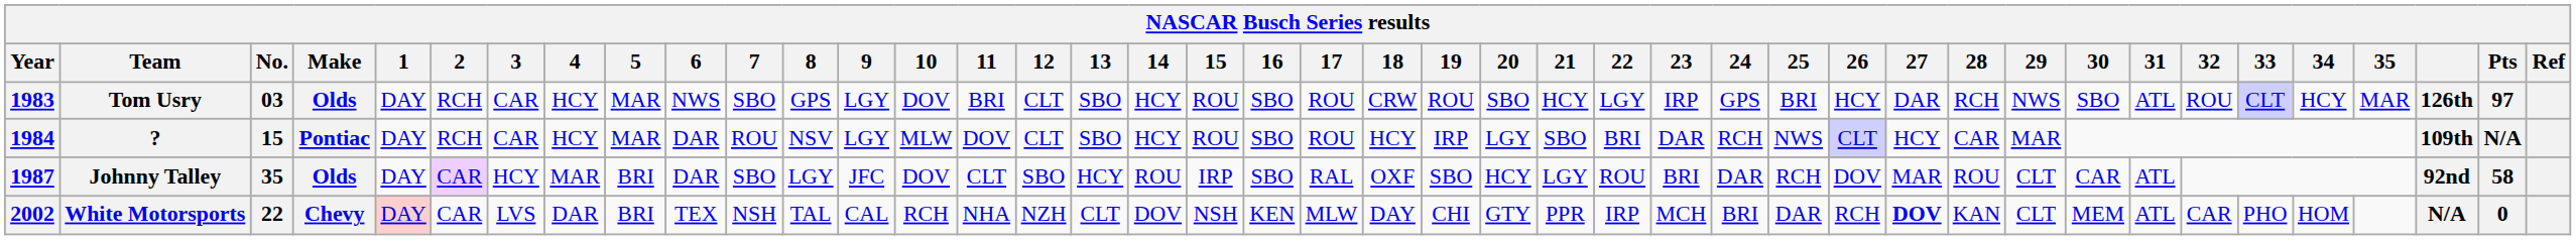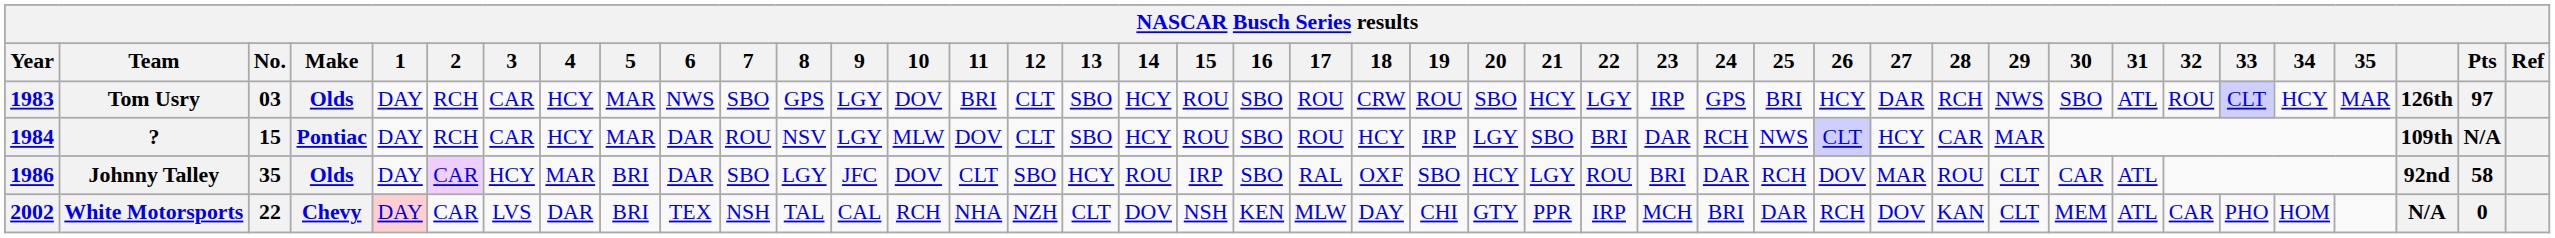 <table class="wikitable" style="text-align:center; font-size:75%">
 <tr>
 <th colspan=42><a href='#'>NASCAR</a> <a href='#'>Busch Series</a> results</th>
 </tr>
 <tr>
 <th>Year</th>
 <th>Team</th>
 <th>No.</th>
 <th>Make</th>
 <th>1</th>
 <th>2</th>
 <th>3</th>
 <th>4</th>
 <th>5</th>
 <th>6</th>
 <th>7</th>
 <th>8</th>
 <th>9</th>
 <th>10</th>
 <th>11</th>
 <th>12</th>
 <th>13</th>
 <th>14</th>
 <th>15</th>
 <th>16</th>
 <th>17</th>
 <th>18</th>
 <th>19</th>
 <th>20</th>
 <th>21</th>
 <th>22</th>
 <th>23</th>
 <th>24</th>
 <th>25</th>
 <th>26</th>
 <th>27</th>
 <th>28</th>
 <th>29</th>
 <th>30</th>
 <th>31</th>
 <th>32</th>
 <th>33</th>
 <th>34</th>
 <th>35</th>
 <th></th>
 <th>Pts</th>
 <th>Ref</th>
 </tr>
 <tr>
 <th><a href='#'>1983</a></th>
 <th>Tom Usry</th>
 <th>03</th>
 <th><a href='#'>Olds</a></th>
 <td><a href='#'>DAY</a></td>
 <td><a href='#'>RCH</a></td>
 <td><a href='#'>CAR</a></td>
 <td><a href='#'>HCY</a></td>
 <td><a href='#'>MAR</a></td>
 <td><a href='#'>NWS</a></td>
 <td><a href='#'>SBO</a></td>
 <td><a href='#'>GPS</a></td>
 <td><a href='#'>LGY</a></td>
 <td><a href='#'>DOV</a></td>
 <td><a href='#'>BRI</a></td>
 <td><a href='#'>CLT</a></td>
 <td><a href='#'>SBO</a></td>
 <td><a href='#'>HCY</a></td>
 <td><a href='#'>ROU</a></td>
 <td><a href='#'>SBO</a></td>
 <td><a href='#'>ROU</a></td>
 <td><a href='#'>CRW</a></td>
 <td><a href='#'>ROU</a></td>
 <td><a href='#'>SBO</a></td>
 <td><a href='#'>HCY</a></td>
 <td><a href='#'>LGY</a></td>
 <td><a href='#'>IRP</a></td>
 <td><a href='#'>GPS</a></td>
 <td><a href='#'>BRI</a></td>
 <td><a href='#'>HCY</a></td>
 <td><a href='#'>DAR</a></td>
 <td><a href='#'>RCH</a></td>
 <td><a href='#'>NWS</a></td>
 <td><a href='#'>SBO</a></td>
 <td><a href='#'>ATL</a></td>
 <td><a href='#'>ROU</a></td>
 <td style="background:#CFCFFF;"><a href='#'>CLT</a><br></td>
 <td><a href='#'>HCY</a></td>
 <td><a href='#'>MAR</a></td>
 <th>126th</th>
 <th>97</th>
 <th></th>
 </tr>
 <tr>
 <th><a href='#'>1984</a></th>
 <th>?</th>
 <th>15</th>
 <th><a href='#'>Pontiac</a></th>
 <td><a href='#'>DAY</a></td>
 <td><a href='#'>RCH</a></td>
 <td><a href='#'>CAR</a></td>
 <td><a href='#'>HCY</a></td>
 <td><a href='#'>MAR</a></td>
 <td><a href='#'>DAR</a></td>
 <td><a href='#'>ROU</a></td>
 <td><a href='#'>NSV</a></td>
 <td><a href='#'>LGY</a></td>
 <td><a href='#'>MLW</a></td>
 <td><a href='#'>DOV</a></td>
 <td><a href='#'>CLT</a></td>
 <td><a href='#'>SBO</a></td>
 <td><a href='#'>HCY</a></td>
 <td><a href='#'>ROU</a></td>
 <td><a href='#'>SBO</a></td>
 <td><a href='#'>ROU</a></td>
 <td><a href='#'>HCY</a></td>
 <td><a href='#'>IRP</a></td>
 <td><a href='#'>LGY</a></td>
 <td><a href='#'>SBO</a></td>
 <td><a href='#'>BRI</a></td>
 <td><a href='#'>DAR</a></td>
 <td><a href='#'>RCH</a></td>
 <td><a href='#'>NWS</a></td>
 <td style="background:#CFCFFF;"><a href='#'>CLT</a><br></td>
 <td><a href='#'>HCY</a></td>
 <td><a href='#'>CAR</a></td>
 <td><a href='#'>MAR</a></td>
 <td colspan=6></td>
 <th>109th</th>
 <th>N/A</th>
 <th></th>
 </tr>
 <tr>
-<th><a href='#'>1987</a></th>
+<th><a href='#'>1986</a></th>
 <th>Johnny Talley</th>
 <th>35</th>
 <th><a href='#'>Olds</a></th>
 <td><a href='#'>DAY</a></td>
 <td style="background:#EFCFFF;"><a href='#'>CAR</a><br></td>
 <td><a href='#'>HCY</a></td>
 <td><a href='#'>MAR</a></td>
 <td><a href='#'>BRI</a></td>
 <td><a href='#'>DAR</a></td>
 <td><a href='#'>SBO</a></td>
 <td><a href='#'>LGY</a></td>
 <td><a href='#'>JFC</a></td>
 <td><a href='#'>DOV</a></td>
 <td><a href='#'>CLT</a></td>
 <td><a href='#'>SBO</a></td>
 <td><a href='#'>HCY</a></td>
 <td><a href='#'>ROU</a></td>
 <td><a href='#'>IRP</a></td>
 <td><a href='#'>SBO</a></td>
 <td><a href='#'>RAL</a></td>
 <td><a href='#'>OXF</a></td>
 <td><a href='#'>SBO</a></td>
 <td><a href='#'>HCY</a></td>
 <td><a href='#'>LGY</a></td>
 <td><a href='#'>ROU</a></td>
 <td><a href='#'>BRI</a></td>
 <td><a href='#'>DAR</a></td>
 <td><a href='#'>RCH</a></td>
 <td><a href='#'>DOV</a></td>
 <td><a href='#'>MAR</a></td>
 <td><a href='#'>ROU</a></td>
 <td><a href='#'>CLT</a></td>
 <td><a href='#'>CAR</a></td>
 <td><a href='#'>ATL</a></td>
 <td colspan=4></td>
 <th>92nd</th>
 <th>58</th>
 <th></th>
 </tr>
 <tr>
 <th><a href='#'>2002</a></th>
 <th><a href='#'>White Motorsports</a></th>
 <th>22</th>
 <th><a href='#'>Chevy</a></th>
 <td style="background:#FFCFCF;"><a href='#'>DAY</a><br></td>
 <td><a href='#'>CAR</a></td>
 <td><a href='#'>LVS</a></td>
 <td><a href='#'>DAR</a></td>
 <td><a href='#'>BRI</a></td>
 <td><a href='#'>TEX</a></td>
 <td><a href='#'>NSH</a></td>
 <td><a href='#'>TAL</a></td>
 <td><a href='#'>CAL</a></td>
 <td><a href='#'>RCH</a></td>
 <td><a href='#'>NHA</a></td>
 <td><a href='#'>NZH</a></td>
 <td><a href='#'>CLT</a></td>
 <td><a href='#'>DOV</a></td>
 <td><a href='#'>NSH</a></td>
 <td><a href='#'>KEN</a></td>
 <td><a href='#'>MLW</a></td>
 <td><a href='#'>DAY</a></td>
 <td><a href='#'>CHI</a></td>
 <td><a href='#'>GTY</a></td>
 <td><a href='#'>PPR</a></td>
 <td><a href='#'>IRP</a></td>
 <td><a href='#'>MCH</a></td>
 <td><a href='#'>BRI</a></td>
 <td><a href='#'>DAR</a></td>
 <td><a href='#'>RCH</a></td>
-<td><strong><a href='#'>DOV</a></strong></td>
+<td><a href='#'>DOV</a></td>
 <td><a href='#'>KAN</a></td>
 <td><a href='#'>CLT</a></td>
 <td><a href='#'>MEM</a></td>
 <td><a href='#'>ATL</a></td>
 <td><a href='#'>CAR</a></td>
 <td><a href='#'>PHO</a></td>
 <td><a href='#'>HOM</a></td>
 <td></td>
 <th>N/A</th>
 <th>0</th>
 <th></th>
 </tr>
 </table>
